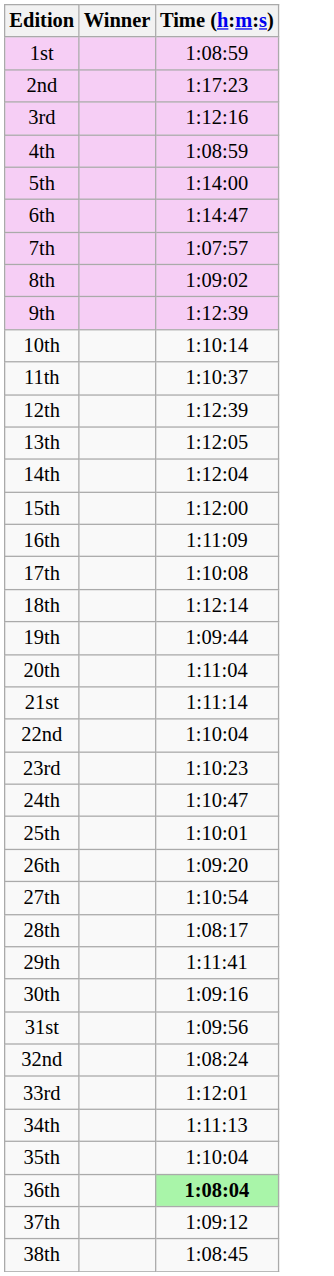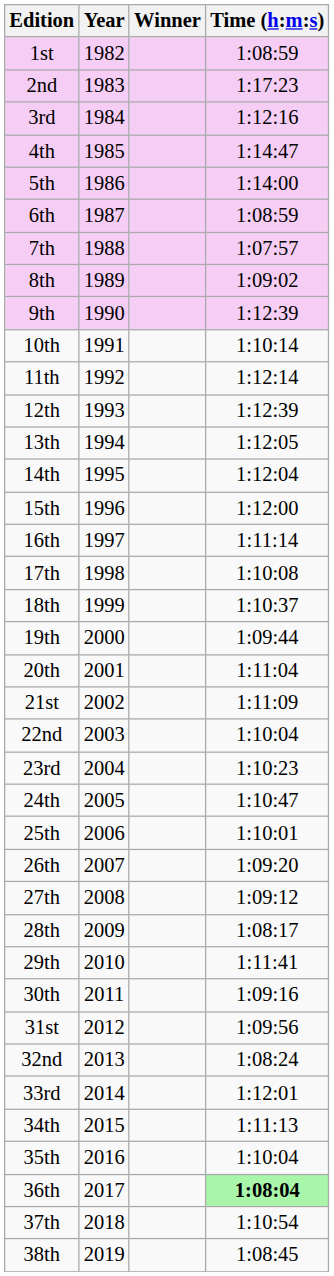 <table class="wikitable sortable" style="text-align:center">
 <tr>
 <th class=unsortable>Edition</th>
+<th>Year</th>
 <th class=unsortable>Winner</th>
 <th>Time (<a href='#'>h</a>:<a href='#'>m</a>:<a href='#'>s</a>)</th>
 </tr>
 <tr bgcolor=#F6CEF5>
 <td>1st</td>
+<td>1982</td>
 <td align=left></td>
 <td>1:08:59</td>
 </tr>
 <tr bgcolor=#F6CEF5>
 <td>2nd</td>
+<td>1983</td>
 <td align=left></td>
 <td>1:17:23</td>
 </tr>
 <tr bgcolor=#F6CEF5>
 <td>3rd</td>
+<td>1984</td>
 <td align=left></td>
 <td>1:12:16</td>
 </tr>
 <tr bgcolor=#F6CEF5>
 <td>4th</td>
+<td>1985</td>
 <td align=left></td>
-<td>1:08:59</td>
+<td>1:14:47</td>
 </tr>
 <tr bgcolor=#F6CEF5>
 <td>5th</td>
+<td>1986</td>
 <td align=left></td>
 <td>1:14:00</td>
 </tr>
 <tr bgcolor=#F6CEF5>
 <td>6th</td>
+<td>1987</td>
 <td align=left></td>
-<td>1:14:47</td>
+<td>1:08:59</td>
 </tr>
 <tr bgcolor=#F6CEF5>
 <td>7th</td>
+<td>1988</td>
 <td align=left></td>
 <td>1:07:57</td>
 </tr>
 <tr bgcolor=#F6CEF5>
 <td>8th</td>
+<td>1989</td>
 <td align=left></td>
 <td>1:09:02</td>
 </tr>
 <tr bgcolor=#F6CEF5>
 <td>9th</td>
+<td>1990</td>
 <td align=left></td>
 <td>1:12:39</td>
 </tr>
 <tr>
 <td>10th</td>
+<td>1991</td>
 <td align=left></td>
 <td>1:10:14</td>
 </tr>
 <tr>
 <td>11th</td>
+<td>1992</td>
 <td align=left></td>
-<td>1:10:37</td>
+<td>1:12:14</td>
 </tr>
 <tr>
 <td>12th</td>
+<td>1993</td>
 <td align=left></td>
 <td>1:12:39</td>
 </tr>
 <tr>
 <td>13th</td>
+<td>1994</td>
 <td align=left></td>
 <td>1:12:05</td>
 </tr>
 <tr>
 <td>14th</td>
+<td>1995</td>
 <td align=left></td>
 <td>1:12:04</td>
 </tr>
 <tr>
 <td>15th</td>
+<td>1996</td>
 <td align=left></td>
 <td>1:12:00</td>
 </tr>
 <tr>
 <td>16th</td>
+<td>1997</td>
 <td align=left></td>
-<td>1:11:09</td>
+<td>1:11:14</td>
 </tr>
 <tr>
 <td>17th</td>
+<td>1998</td>
 <td align=left></td>
 <td>1:10:08</td>
 </tr>
 <tr>
 <td>18th</td>
+<td>1999</td>
 <td align=left></td>
-<td>1:12:14</td>
+<td>1:10:37</td>
 </tr>
 <tr>
 <td>19th</td>
+<td>2000</td>
 <td align=left></td>
 <td>1:09:44</td>
 </tr>
 <tr>
 <td>20th</td>
+<td>2001</td>
 <td align=left></td>
 <td>1:11:04</td>
 </tr>
 <tr>
 <td>21st</td>
+<td>2002</td>
 <td align=left></td>
-<td>1:11:14</td>
+<td>1:11:09</td>
 </tr>
 <tr>
 <td>22nd</td>
+<td>2003</td>
 <td align=left></td>
 <td>1:10:04</td>
 </tr>
 <tr>
 <td>23rd</td>
+<td>2004</td>
 <td align=left></td>
 <td>1:10:23</td>
 </tr>
 <tr>
 <td>24th</td>
+<td>2005</td>
 <td align=left></td>
 <td>1:10:47</td>
 </tr>
 <tr>
 <td>25th</td>
+<td>2006</td>
 <td align=left></td>
 <td>1:10:01</td>
 </tr>
 <tr>
 <td>26th</td>
+<td>2007</td>
 <td align=left></td>
 <td>1:09:20</td>
 </tr>
 <tr>
 <td>27th</td>
+<td>2008</td>
 <td align=left></td>
-<td>1:10:54</td>
+<td>1:09:12</td>
 </tr>
 <tr>
 <td>28th</td>
+<td>2009</td>
 <td align=left></td>
 <td>1:08:17</td>
 </tr>
 <tr>
 <td>29th</td>
+<td>2010</td>
 <td align=left></td>
 <td>1:11:41</td>
 </tr>
 <tr>
 <td>30th</td>
+<td>2011</td>
 <td align=left></td>
 <td>1:09:16</td>
 </tr>
 <tr>
 <td>31st</td>
+<td>2012</td>
 <td align=left></td>
 <td>1:09:56</td>
 </tr>
 <tr>
 <td>32nd</td>
+<td>2013</td>
 <td align=left></td>
 <td>1:08:24</td>
 </tr>
 <tr>
 <td>33rd</td>
+<td>2014</td>
 <td align=left></td>
 <td>1:12:01</td>
 </tr>
 <tr>
 <td>34th</td>
+<td>2015</td>
 <td align=left></td>
 <td>1:11:13</td>
 </tr>
 <tr>
 <td>35th</td>
+<td>2016</td>
 <td align=left></td>
 <td>1:10:04</td>
 </tr>
 <tr>
 <td>36th</td>
+<td>2017</td>
 <td align=left></td>
 <td bgcolor=#A9F5A9><strong>1:08:04</strong></td>
 </tr>
 <tr>
 <td>37th</td>
+<td>2018</td>
 <td align=left></td>
-<td>1:09:12</td>
+<td>1:10:54</td>
 </tr>
 <tr>
 <td>38th</td>
+<td>2019</td>
 <td align=left></td>
 <td>1:08:45</td>
 </tr>
 </table>
